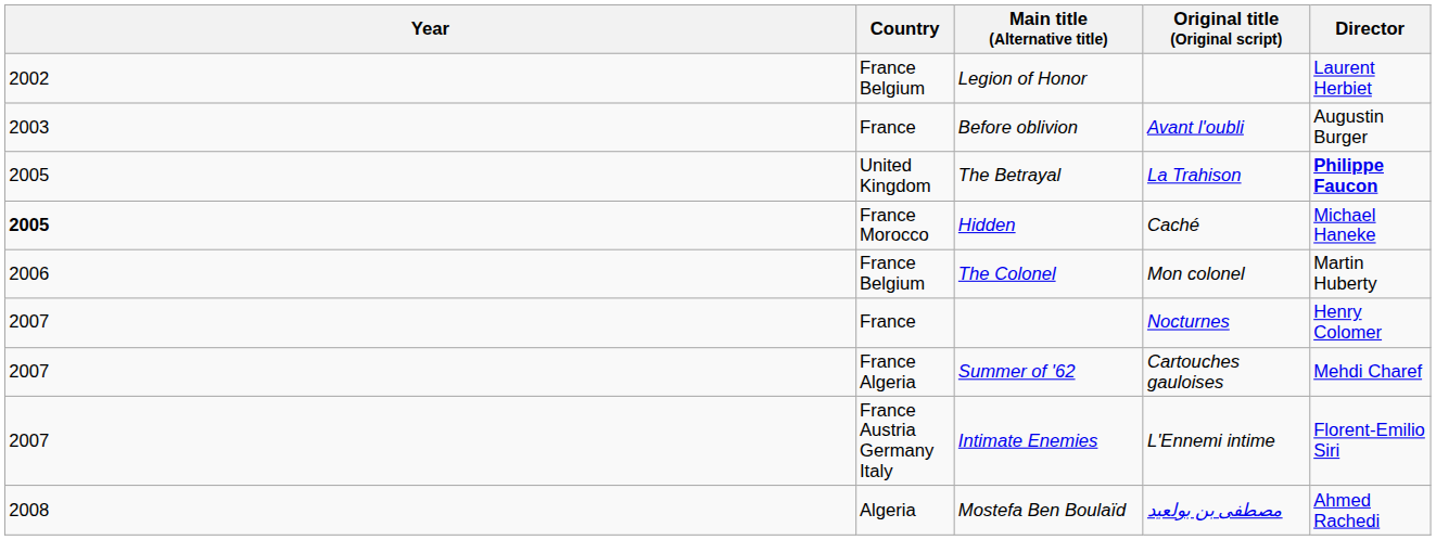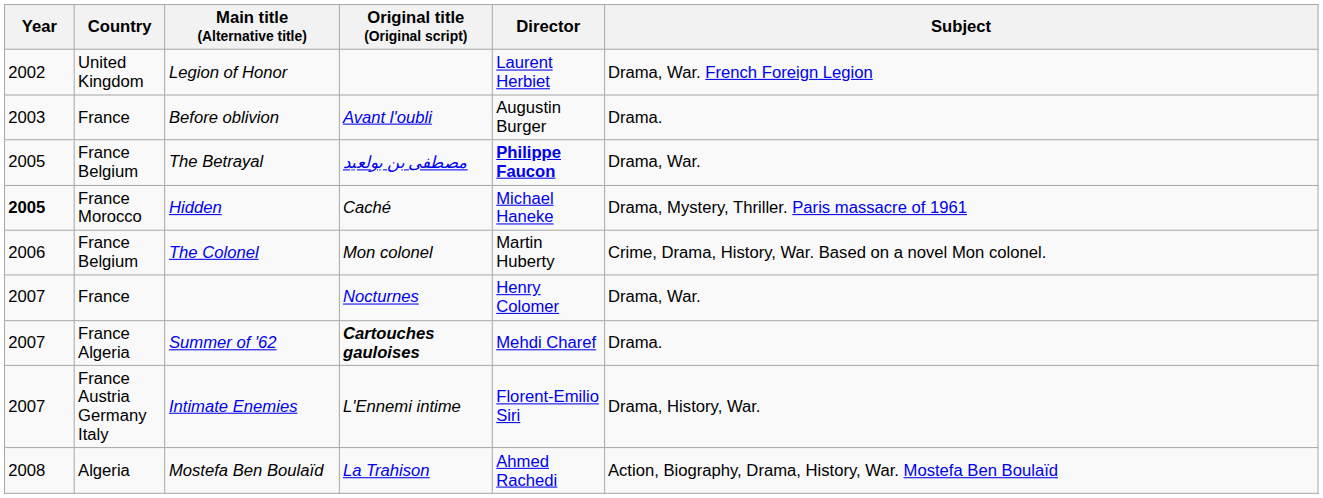 <table class="wikitable sortable" style="width:100%;">
 <tr>
 <th>Year</th>
 <th width= 80>Country</th>
 <th class="unsortable" style="width:160px;">Main title<br><small>(Alternative title)</small></th>
 <th class="unsortable" style="width:140px;">Original title<br><small>(Original script)</small></th>
 <th width=100>Director</th>
+<th class="unsortable">Subject</th>
 </tr>
 <tr>
 <td>2002</td>
-<td>France<br>Belgium</td>
+<td>United Kingdom</td>
 <td><em>Legion of Honor</em></td>
 <td></td>
 <td><a href='#'>Laurent Herbiet</a></td>
+<td>Drama, War. <a href='#'>French Foreign Legion</a></td>
 </tr>
 <tr>
 <td>2003</td>
 <td>France</td>
 <td><em>Before oblivion</em></td>
 <td><em><a href='#'>Avant l'oubli</a></em></td>
 <td>Augustin Burger</td>
+<td>Drama.</td>
 </tr>
 <tr>
 <td>2005</td>
-<td>United Kingdom</td>
+<td>France<br>Belgium</td>
 <td><em>The Betrayal</em></td>
-<td><em><a href='#'>La Trahison</a></em></td>
+<td><em><a href='#'>مصطفى بن بولعيد</a></em></td>
 <td><strong><a href='#'>Philippe Faucon</a></strong></td>
+<td>Drama, War.</td>
 </tr>
 <tr>
 <td><strong>2005</strong></td>
 <td>France<br>Morocco</td>
 <td><em><a href='#'>Hidden</a></em></td>
 <td><em>Caché</em></td>
 <td><a href='#'>Michael Haneke</a></td>
+<td>Drama, Mystery, Thriller. <a href='#'>Paris massacre of 1961</a></td>
 </tr>
 <tr>
 <td>2006</td>
 <td>France<br>Belgium</td>
 <td><em><a href='#'>The Colonel</a></em></td>
 <td><em>Mon colonel</em></td>
 <td>Martin Huberty</td>
+<td>Crime, Drama, History, War. Based on a novel Mon colonel.</td>
 </tr>
 <tr>
 <td>2007</td>
 <td>France</td>
 <td></td>
 <td><em><a href='#'>Nocturnes</a></em></td>
 <td><a href='#'>Henry Colomer</a></td>
+<td>Drama, War.</td>
 </tr>
 <tr>
 <td>2007</td>
 <td>France<br>Algeria</td>
 <td><em><a href='#'>Summer of '62</a></em></td>
-<td><em>Cartouches gauloises</em></td>
+<td><strong><em>Cartouches gauloises</em></strong></td>
 <td><a href='#'>Mehdi Charef</a></td>
+<td>Drama.</td>
 </tr>
 <tr>
 <td>2007</td>
 <td>France<br>Austria<br>Germany<br>Italy</td>
 <td><em><a href='#'>Intimate Enemies</a></em></td>
 <td><em>L'Ennemi intime</em></td>
 <td><a href='#'>Florent-Emilio Siri</a></td>
+<td>Drama, History, War.</td>
 </tr>
 <tr>
 <td>2008</td>
 <td>Algeria</td>
 <td><em>Mostefa Ben Boulaïd</em></td>
-<td><em><a href='#'>مصطفى بن بولعيد</a></em></td>
+<td><em><a href='#'>La Trahison</a></em></td>
 <td><a href='#'>Ahmed Rachedi</a></td>
+<td>Action, Biography, Drama, History, War. <a href='#'>Mostefa Ben Boulaïd</a></td>
 </tr>
 </table>
